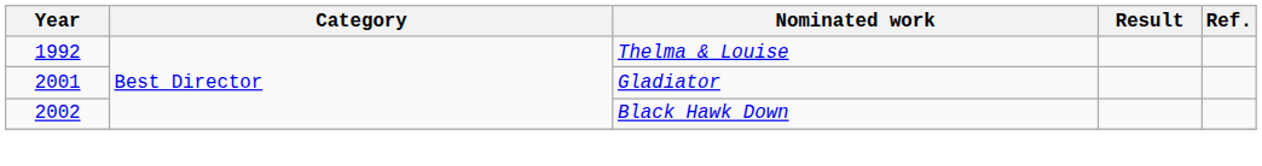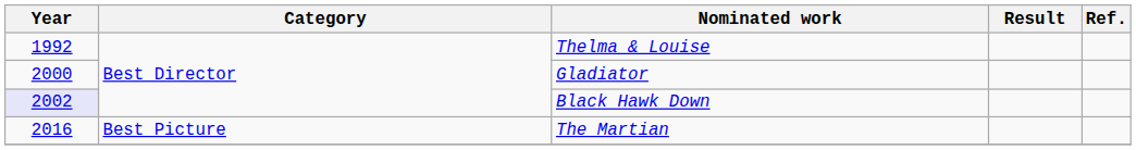 <table class=wikitable>
 <tr>
 <th scope="col" style="width:5em;">Year</th>
 <th scope="col" style="width:26em;">Category</th>
 <th scope="col" style="width:25em;">Nominated work</th>
 <th scope="col" style="width:5em;">Result</th>
 <th>Ref.</th>
 </tr>
 <tr>
 <td style="text-align:center;"><a href='#'>1992</a></td>
 <td rowspan=3><a href='#'>Best Director</a></td>
 <td><em><a href='#'>Thelma & Louise</a></em></td>
 <td></td>
 <td></td>
 </tr>
 <tr>
-<td style="text-align:center;"><a href='#'>2001</a></td>
+<td style="text-align:center;"><a href='#'>2000</a></td>
 <td><em><a href='#'>Gladiator</a></em></td>
 <td></td>
 <td></td>
 </tr>
 <tr>
-<td style="text-align:center;"><a href='#'>2002</a></td>
+<td style="background: lavender; text-align:center;"><a href='#'>2002</a></td>
 <td><em><a href='#'>Black Hawk Down</a></em></td>
+<td></td>
+<td></td>
+</tr>
+<tr>
+<td style="text-align:center;"><a href='#'>2016</a></td>
+<td><a href='#'>Best Picture</a></td>
+<td><em><a href='#'>The Martian</a></em></td>
 <td></td>
 <td></td>
 </tr>
 <tr>
 </tr>
 </table>
